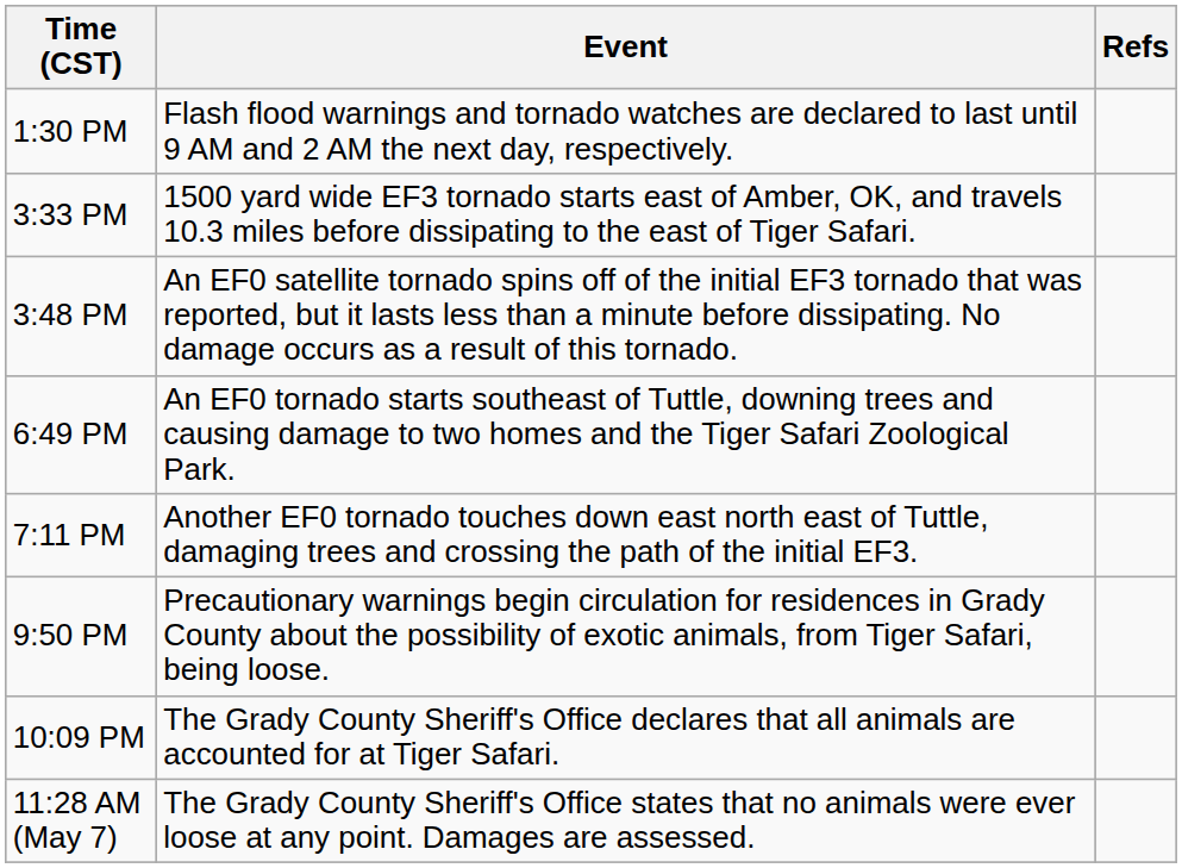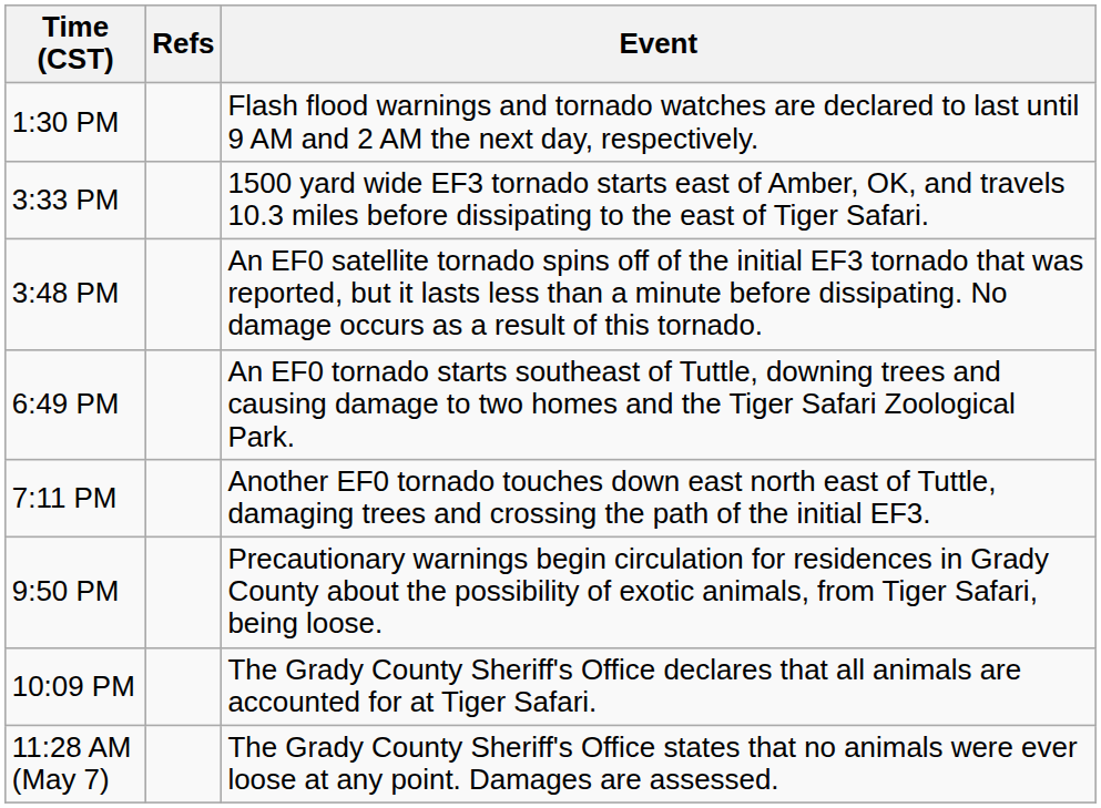 <table class="wikitable">
 <tr>
 <th>Time (CST)</th>
+<th>Refs</th>
 <th>Event</th>
-<th>Refs</th>
 </tr>
 <tr>
 <td>1:30 PM</td>
+<td></td>
 <td>Flash flood warnings and tornado watches are declared to last until 9 AM and 2 AM the next day, respectively.</td>
-<td></td>
 </tr>
 <tr>
 <td>3:33 PM</td>
+<td></td>
 <td>1500 yard wide EF3 tornado starts east of Amber, OK, and travels 10.3 miles before dissipating to the east of Tiger Safari.</td>
-<td></td>
 </tr>
 <tr>
 <td>3:48 PM</td>
+<td></td>
 <td>An EF0 satellite tornado spins off of the initial EF3 tornado that was reported, but it lasts less than a minute before dissipating. No damage occurs as a result of this tornado.</td>
-<td></td>
 </tr>
 <tr>
 <td>6:49 PM</td>
+<td></td>
 <td>An EF0 tornado starts southeast of Tuttle, downing trees and causing damage to two homes and the Tiger Safari Zoological Park.</td>
-<td></td>
 </tr>
 <tr>
 <td>7:11 PM</td>
+<td></td>
 <td>Another EF0 tornado touches down east north east of Tuttle, damaging trees and crossing the path of the initial EF3.</td>
-<td></td>
 </tr>
 <tr>
 <td>9:50 PM</td>
+<td></td>
 <td>Precautionary warnings begin circulation for residences in Grady County about the possibility of exotic animals, from Tiger Safari, being loose.</td>
-<td></td>
 </tr>
 <tr>
 <td>10:09 PM</td>
+<td></td>
 <td>The Grady County Sheriff's Office declares that all animals are accounted for at Tiger Safari.</td>
-<td></td>
 </tr>
 <tr>
 <td>11:28 AM (May 7)</td>
+<td></td>
 <td>The Grady County Sheriff's Office states that no animals were ever loose at any point. Damages are assessed.</td>
-<td></td>
 </tr>
 </table>
